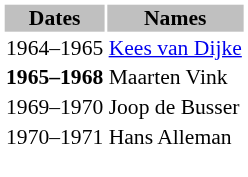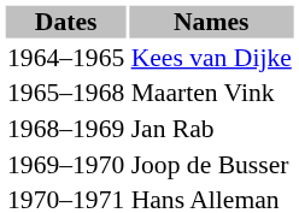 <table class="toccolours">
 <tr>
 <th bgcolor=silver>Dates</th>
 <th bgcolor=silver>Names</th>
 </tr>
 <tr>
 <td>1964–1965</td>
 <td> <a href='#'>Kees van Dijke</a></td>
 </tr>
 <tr>
-<td><strong>1965–1968</strong></td>
+<td>1965–1968</td>
 <td> Maarten Vink</td>
+</tr>
+<tr>
+<td>1968–1969</td>
+<td> Jan Rab</td>
 </tr>
 <tr>
 <td>1969–1970</td>
 <td> Joop de Busser</td>
 </tr>
 <tr>
 <td>1970–1971</td>
 <td> Hans Alleman</td>
 </tr>
 </table>
